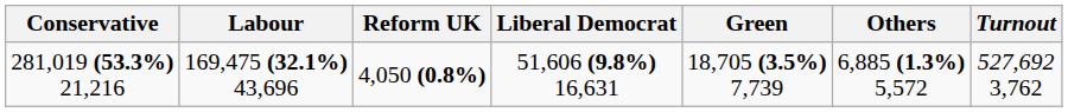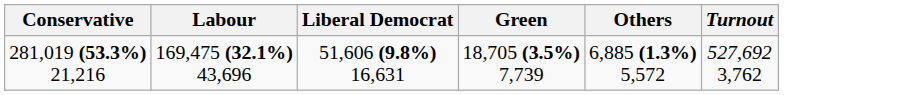 <table class="wikitable" style="text-align:center;">
 <tr>
 <th>Conservative</th>
 <th>Labour</th>
-<th>Reform UK</th>
 <th>Liberal Democrat</th>
 <th>Green</th>
 <th>Others</th>
 <th><em>Turnout</em></th>
 </tr>
 <tr class="nowrap"|>
 <td>281,019 <strong>(53.3%)</strong><br>21,216</td>
 <td>169,475 <strong>(32.1%)</strong><br>43,696</td>
-<td>4,050 <strong>(0.8%)</strong><br></td>
 <td>51,606 <strong>(9.8%)</strong><br>16,631</td>
 <td>18,705 <strong>(3.5%)</strong><br>7,739</td>
 <td>6,885 <strong>(1.3%)</strong><br>5,572</td>
 <td><em>527,692</em><br>3,762</td>
 </tr>
 </table>
